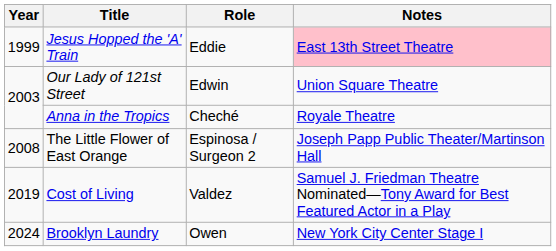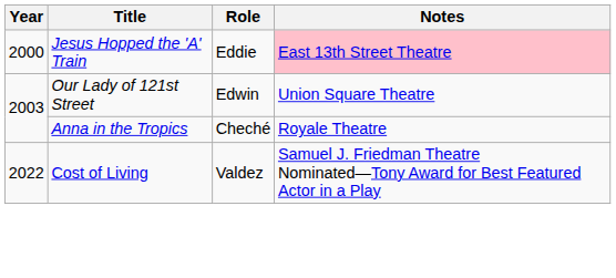 <table class="wikitable sortable">
 <tr>
 <th>Year</th>
 <th>Title</th>
 <th>Role</th>
 <th>Notes</th>
 </tr>
 <tr>
-<td>1999</td>
+<td>2000</td>
 <td><em><a href='#'>Jesus Hopped the 'A' Train</a></em></td>
 <td>Eddie</td>
 <td style="background: pink;"><a href='#'>East 13th Street Theatre</a></td>
 </tr>
 <tr>
 <td rowspan="2">2003</td>
 <td><em>Our Lady of 121st Street</em></td>
 <td>Edwin</td>
 <td><a href='#'>Union Square Theatre</a></td>
 </tr>
 <tr>
 <td><em><a href='#'>Anna in the Tropics</a></td>
 <td>Cheché</td>
 <td><a href='#'>Royale Theatre</a></td>
 </tr>
 <tr>
-<td>2008</td>
-<td></em>The Little Flower of East Orange<em></td>
-<td>Espinosa / Surgeon 2</td>
-<td><a href='#'>Joseph Papp Public Theater/Martinson Hall</a></td>
-</tr>
-<tr>
-<td>2019</td>
+<td>2022</td>
 <td></em><a href='#'>Cost of Living</a><em></td>
 <td>Valdez</td>
 <td><a href='#'>Samuel J. Friedman Theatre</a><br>Nominated—<a href='#'>Tony Award for Best Featured Actor in a Play</a></td>
 </tr>
-<tr>
-<td>2024</td>
-<td></em><a href='#'>Brooklyn Laundry</a><em></td>
-<td>Owen</td>
-<td><a href='#'>New York City Center Stage I</a></td>
-</tr>
 </table>
